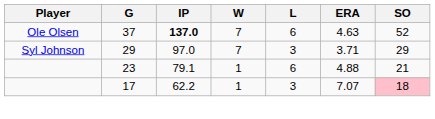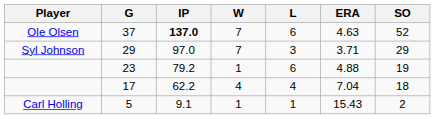 <table class="wikitable sortable">
 <tr>
 <th bgcolor="#DDDDFF" width="16%">Player</th>
 <th bgcolor="#DDDDFF" width="9%">G</th>
 <th bgcolor="#DDDDFF" width="9%">IP</th>
 <th bgcolor="#DDDDFF" width="9%">W</th>
 <th bgcolor="#DDDDFF" width="9%">L</th>
 <th bgcolor="#DDDDFF" width="9%">ERA</th>
 <th bgcolor="#DDDDFF" width="9%">SO</th>
 </tr>
 <tr align="center">
 <td><a href='#'>Ole Olsen</a></td>
 <td>37</td>
 <td><strong>137.0</strong></td>
 <td>7</td>
 <td>6</td>
 <td>4.63</td>
 <td>52</td>
 </tr>
 <tr align="center">
 <td><a href='#'>Syl Johnson</a></td>
 <td>29</td>
 <td>97.0</td>
 <td>7</td>
 <td>3</td>
 <td>3.71</td>
 <td>29</td>
 </tr>
 <tr align="center">
 <td></td>
 <td>23</td>
-<td>79.1</td>
+<td>79.2</td>
 <td>1</td>
 <td>6</td>
 <td>4.88</td>
-<td>21</td>
+<td>19</td>
 </tr>
 <tr align="center">
 <td></td>
 <td>17</td>
 <td>62.2</td>
+<td>4</td>
+<td>4</td>
+<td>7.04</td>
+<td>18</td>
+</tr>
+<tr align="center">
+<td><a href='#'>Carl Holling</a></td>
+<td>5</td>
+<td>9.1</td>
 <td>1</td>
-<td>3</td>
-<td>7.07</td>
-<td style="background: pink;">18</td>
+<td>1</td>
+<td>15.43</td>
+<td>2</td>
 </tr>
 </table>
